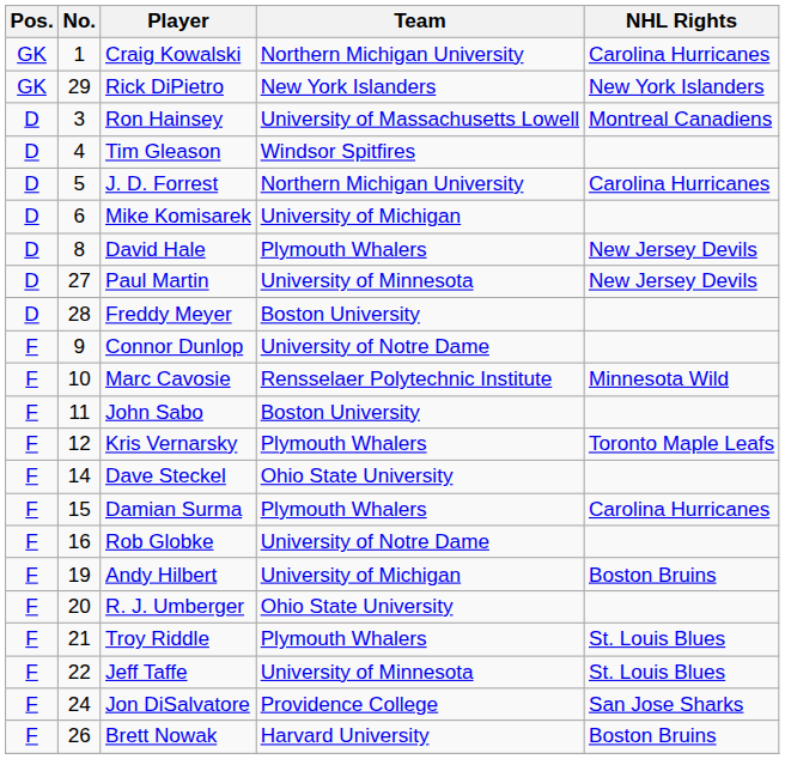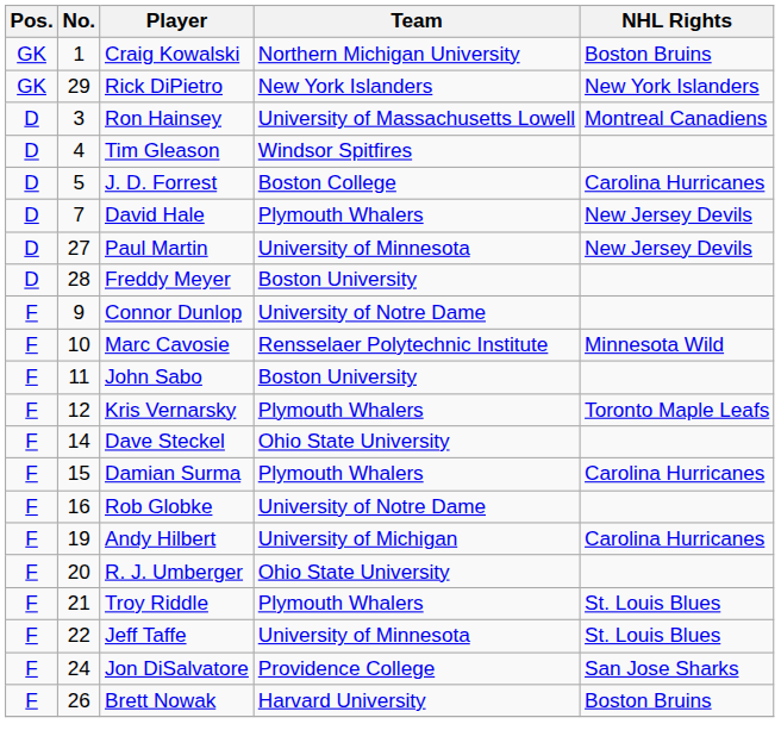 <table class="wikitable sortable">
 <tr>
 <th>Pos.</th>
 <th>No.</th>
 <th>Player</th>
 <th>Team</th>
 <th>NHL Rights</th>
 </tr>
 <tr>
 <td style="text-align:center;"><a href='#'>GK</a></td>
 <td style="text-align:center;">1</td>
 <td><a href='#'>Craig Kowalski</a></td>
 <td> <a href='#'>Northern Michigan University</a></td>
-<td><a href='#'>Carolina Hurricanes</a></td>
+<td><a href='#'>Boston Bruins</a></td>
 </tr>
 <tr>
 <td style="text-align:center;"><a href='#'>GK</a></td>
 <td style="text-align:center;">29</td>
 <td><a href='#'>Rick DiPietro</a></td>
 <td> <a href='#'>New York Islanders</a></td>
 <td><a href='#'>New York Islanders</a></td>
 </tr>
 <tr>
 <td style="text-align:center;"><a href='#'>D</a></td>
 <td style="text-align:center;">3</td>
 <td><a href='#'>Ron Hainsey</a></td>
 <td> <a href='#'>University of Massachusetts Lowell</a></td>
 <td><a href='#'>Montreal Canadiens</a></td>
 </tr>
 <tr>
 <td style="text-align:center;"><a href='#'>D</a></td>
 <td style="text-align:center;">4</td>
 <td><a href='#'>Tim Gleason</a></td>
 <td> <a href='#'>Windsor Spitfires</a></td>
 <td></td>
 </tr>
 <tr>
 <td style="text-align:center;"><a href='#'>D</a></td>
 <td style="text-align:center;">5</td>
 <td><a href='#'>J. D. Forrest</a></td>
-<td> <a href='#'>Northern Michigan University</a></td>
+<td> <a href='#'>Boston College</a></td>
 <td><a href='#'>Carolina Hurricanes</a></td>
 </tr>
 <tr>
 <td style="text-align:center;"><a href='#'>D</a></td>
-<td style="text-align:center;">6</td>
-<td><a href='#'>Mike Komisarek</a></td>
-<td> <a href='#'>University of Michigan</a></td>
-<td></td>
-</tr>
-<tr>
-<td style="text-align:center;"><a href='#'>D</a></td>
-<td style="text-align:center;">8</td>
+<td style="text-align:center;">7</td>
 <td><a href='#'>David Hale</a></td>
 <td> <a href='#'>Plymouth Whalers</a></td>
 <td><a href='#'>New Jersey Devils</a></td>
 </tr>
 <tr>
 <td style="text-align:center;"><a href='#'>D</a></td>
 <td style="text-align:center;">27</td>
 <td><a href='#'>Paul Martin</a></td>
 <td> <a href='#'>University of Minnesota</a></td>
 <td><a href='#'>New Jersey Devils</a></td>
 </tr>
 <tr>
 <td style="text-align:center;"><a href='#'>D</a></td>
 <td style="text-align:center;">28</td>
 <td><a href='#'>Freddy Meyer</a></td>
 <td> <a href='#'>Boston University</a></td>
 <td></td>
 </tr>
 <tr>
 <td style="text-align:center;"><a href='#'>F</a></td>
 <td style="text-align:center;">9</td>
 <td><a href='#'>Connor Dunlop</a></td>
 <td> <a href='#'>University of Notre Dame</a></td>
 <td></td>
 </tr>
 <tr>
 <td style="text-align:center;"><a href='#'>F</a></td>
 <td style="text-align:center;">10</td>
 <td><a href='#'>Marc Cavosie</a></td>
 <td> <a href='#'> Rensselaer Polytechnic Institute</a></td>
 <td><a href='#'>Minnesota Wild</a></td>
 </tr>
 <tr>
 <td style="text-align:center;"><a href='#'>F</a></td>
 <td style="text-align:center;">11</td>
 <td><a href='#'>John Sabo</a></td>
 <td> <a href='#'>Boston University</a></td>
 <td></td>
 </tr>
 <tr>
 <td style="text-align:center;"><a href='#'>F</a></td>
 <td style="text-align:center;">12</td>
 <td><a href='#'>Kris Vernarsky</a></td>
 <td> <a href='#'>Plymouth Whalers</a></td>
 <td><a href='#'>Toronto Maple Leafs</a></td>
 </tr>
 <tr>
 <td style="text-align:center;"><a href='#'>F</a></td>
 <td style="text-align:center;">14</td>
 <td><a href='#'>Dave Steckel</a></td>
 <td> <a href='#'>Ohio State University</a></td>
 <td></td>
 </tr>
 <tr>
 <td style="text-align:center;"><a href='#'>F</a></td>
 <td style="text-align:center;">15</td>
 <td><a href='#'>Damian Surma</a></td>
 <td> <a href='#'>Plymouth Whalers</a></td>
 <td><a href='#'>Carolina Hurricanes</a></td>
 </tr>
 <tr>
 <td style="text-align:center;"><a href='#'>F</a></td>
 <td style="text-align:center;">16</td>
 <td><a href='#'>Rob Globke</a></td>
 <td> <a href='#'>University of Notre Dame</a></td>
 <td></td>
 </tr>
 <tr>
 <td style="text-align:center;"><a href='#'>F</a></td>
 <td style="text-align:center;">19</td>
 <td><a href='#'>Andy Hilbert</a></td>
 <td> <a href='#'>University of Michigan</a></td>
-<td><a href='#'>Boston Bruins</a></td>
+<td><a href='#'>Carolina Hurricanes</a></td>
 </tr>
 <tr>
 <td style="text-align:center;"><a href='#'>F</a></td>
 <td style="text-align:center;">20</td>
 <td><a href='#'>R. J. Umberger</a></td>
 <td> <a href='#'>Ohio State University</a></td>
 <td></td>
 </tr>
 <tr>
 <td style="text-align:center;"><a href='#'>F</a></td>
 <td style="text-align:center;">21</td>
 <td><a href='#'>Troy Riddle</a></td>
 <td> <a href='#'>Plymouth Whalers</a></td>
 <td><a href='#'>St. Louis Blues</a></td>
 </tr>
 <tr>
 <td style="text-align:center;"><a href='#'>F</a></td>
 <td style="text-align:center;">22</td>
 <td><a href='#'>Jeff Taffe</a></td>
 <td> <a href='#'>University of Minnesota</a></td>
 <td><a href='#'>St. Louis Blues</a></td>
 </tr>
 <tr>
 <td style="text-align:center;"><a href='#'>F</a></td>
 <td style="text-align:center;">24</td>
 <td><a href='#'>Jon DiSalvatore</a></td>
 <td> <a href='#'>Providence College</a></td>
 <td><a href='#'>San Jose Sharks</a></td>
 </tr>
 <tr>
 <td style="text-align:center;"><a href='#'>F</a></td>
 <td style="text-align:center;">26</td>
 <td><a href='#'>Brett Nowak</a></td>
 <td> <a href='#'>Harvard University</a></td>
 <td><a href='#'>Boston Bruins</a></td>
 </tr>
 <tr>
 </tr>
 </table>
